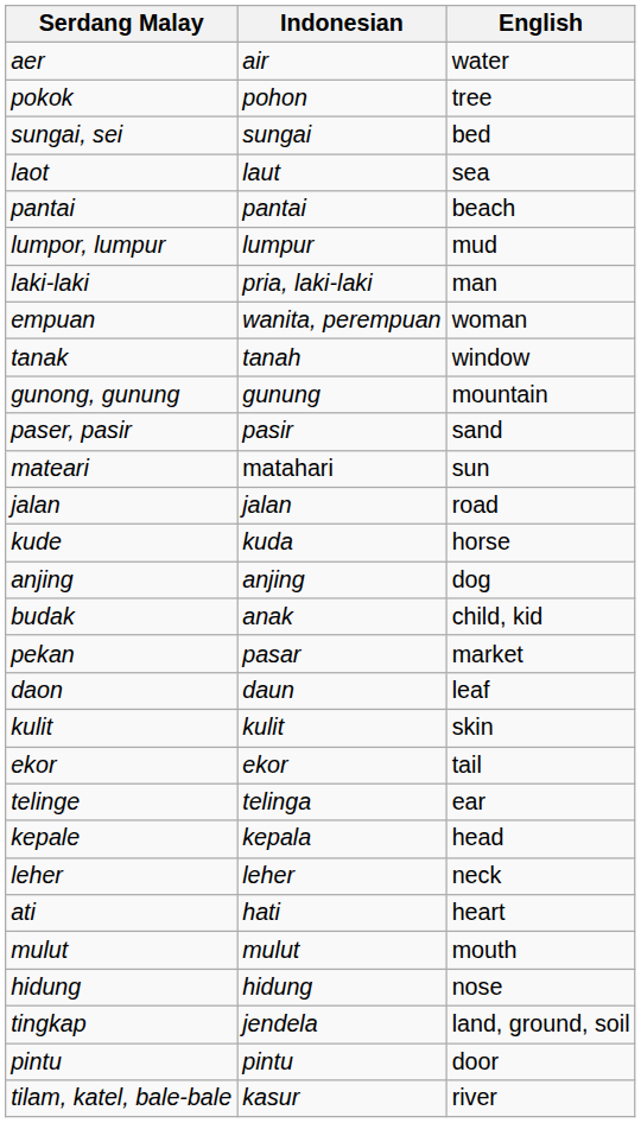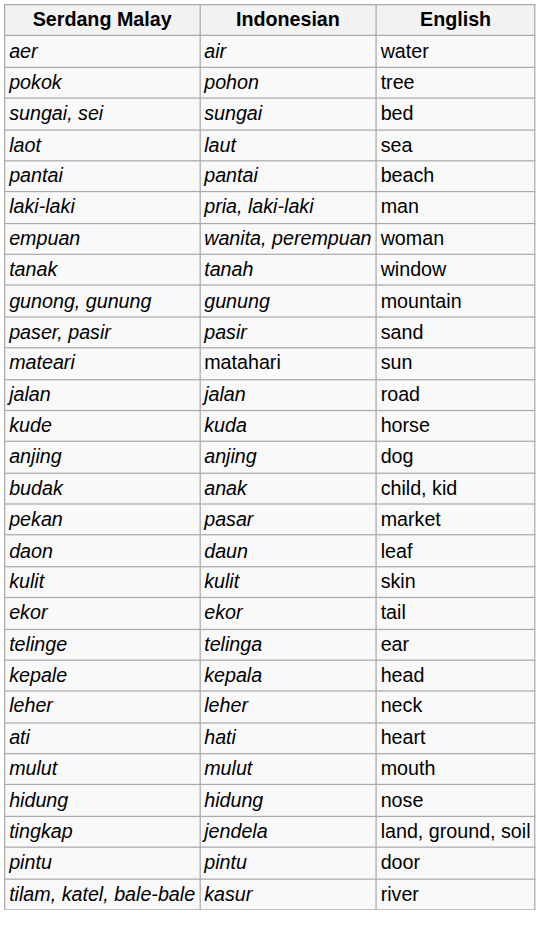 <table class="wikitable">
 <tr>
 <th>Serdang Malay</th>
 <th>Indonesian</th>
 <th>English</th>
 </tr>
 <tr>
 <td><em>aer</em></td>
 <td><em>air</em></td>
 <td>water</td>
 </tr>
 <tr>
 <td><em>pokok</em></td>
 <td><em>pohon</em></td>
 <td>tree</td>
 </tr>
 <tr>
 <td><em>sungai, sei</em></td>
 <td><em>sungai</em></td>
 <td>bed</td>
 </tr>
 <tr>
 <td><em>laot</em></td>
 <td><em>laut</em></td>
 <td>sea</td>
 </tr>
 <tr>
 <td><em>pantai</em></td>
 <td><em>pantai</em></td>
 <td>beach</td>
-</tr>
-<tr>
-<td><em>lumpor, lumpur</em></td>
-<td><em>lumpur</em></td>
-<td>mud</td>
 </tr>
 <tr>
 <td><em>laki-laki</em></td>
 <td><em>pria, laki-laki</em></td>
 <td>man</td>
 </tr>
 <tr>
 <td><em>empuan</em></td>
 <td><em>wanita, perempuan</em></td>
 <td>woman</td>
 </tr>
 <tr>
 <td><em>tanak</em></td>
 <td><em>tanah</em></td>
 <td>window</td>
 </tr>
 <tr>
 <td><em>gunong, gunung</em></td>
 <td><em>gunung</em></td>
 <td>mountain</td>
 </tr>
 <tr>
 <td><em>paser, pasir</em></td>
 <td><em>pasir</em></td>
 <td>sand</td>
 </tr>
 <tr>
 <td><em>mateari</em></td>
 <td>matahari</td>
 <td>sun</td>
 </tr>
 <tr>
 <td><em>jalan</em></td>
 <td><em>jalan</em></td>
 <td>road</td>
 </tr>
 <tr>
 <td><em>kude</em></td>
 <td><em>kuda</em></td>
 <td>horse</td>
 </tr>
 <tr>
 <td><em>anjing</em></td>
 <td><em>anjing</em></td>
 <td>dog</td>
 </tr>
 <tr>
 <td><em>budak</em></td>
 <td><em>anak</em></td>
 <td>child, kid</td>
 </tr>
 <tr>
 <td><em>pekan</em></td>
 <td><em>pasar</em></td>
 <td>market</td>
 </tr>
 <tr>
 <td><em>daon</em></td>
 <td><em>daun</em></td>
 <td>leaf</td>
 </tr>
 <tr>
 <td><em>kulit</em></td>
 <td><em>kulit</em></td>
 <td>skin</td>
 </tr>
 <tr>
 <td><em>ekor</em></td>
 <td><em>ekor</em></td>
 <td>tail</td>
 </tr>
 <tr>
 <td><em>telinge</em></td>
 <td><em>telinga</em></td>
 <td>ear</td>
 </tr>
 <tr>
 <td><em>kepale</em></td>
 <td><em>kepala</em></td>
 <td>head</td>
 </tr>
 <tr>
 <td><em>leher</em></td>
 <td><em>leher</em></td>
 <td>neck</td>
 </tr>
 <tr>
 <td><em>ati</em></td>
 <td><em>hati</em></td>
 <td>heart</td>
 </tr>
 <tr>
 <td><em>mulut</em></td>
 <td><em>mulut</em></td>
 <td>mouth</td>
 </tr>
 <tr>
 <td><em>hidung</em></td>
 <td><em>hidung</em></td>
 <td>nose</td>
 </tr>
 <tr>
 <td><em>tingkap</em></td>
 <td><em>jendela</em></td>
 <td>land, ground, soil</td>
 </tr>
 <tr>
 <td><em>pintu</em></td>
 <td><em>pintu</em></td>
 <td>door</td>
 </tr>
 <tr>
 <td><em>tilam, katel, bale-bale</em></td>
 <td><em>kasur</em></td>
 <td>river</td>
 </tr>
 </table>
